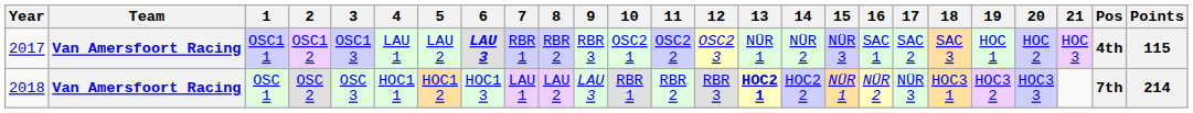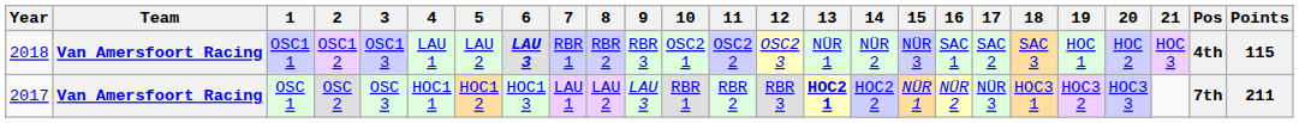 <table class="wikitable" style="text-align:center; font-size:85%">
 <tr>
 <th>Year</th>
 <th>Team</th>
 <th>1</th>
 <th>2</th>
 <th>3</th>
 <th>4</th>
 <th>5</th>
 <th>6</th>
 <th>7</th>
 <th>8</th>
 <th>9</th>
 <th>10</th>
 <th>11</th>
 <th>12</th>
 <th>13</th>
 <th>14</th>
 <th>15</th>
 <th>16</th>
 <th>17</th>
 <th>18</th>
 <th>19</th>
 <th>20</th>
 <th>21</th>
 <th>Pos</th>
 <th>Points</th>
 </tr>
 <tr>
-<td><a href='#'>2017</a></td>
+<td><a href='#'>2018</a></td>
 <th nowrap><a href='#'>Van Amersfoort Racing</a></th>
 <td style="background:#CFCFFF;"><a href='#'>OSC1<br>1</a><br></td>
 <td style="background:#EFCFFF;"><a href='#'>OSC1<br>2</a><br></td>
 <td style="background:#CFCFFF;"><a href='#'>OSC1<br>3</a><br></td>
 <td style="background:#DFFFDF;"><a href='#'>LAU<br>1</a><br></td>
 <td style="background:#DFFFDF;"><a href='#'>LAU<br>2</a><br></td>
 <td style="background:#DFDFDF;"><strong><em><a href='#'>LAU<br>3</a></em><br></strong></td>
 <td style="background:#CFCFFF;"><a href='#'>RBR<br>1</a><br></td>
 <td style="background:#CFCFFF;"><a href='#'>RBR<br>2</a><br></td>
 <td style="background:#DFFFDF;"><a href='#'>RBR<br>3</a><br></td>
 <td style="background:#DFFFDF;"><a href='#'>OSC2<br>1</a><br></td>
 <td style="background:#CFCFFF;"><a href='#'>OSC2<br>2</a><br></td>
 <td style="background:#FFFFBF;"><em><a href='#'>OSC2<br>3</a></em><br></td>
 <td style="background:#DFFFDF;"><a href='#'>NÜR<br>1</a><br></td>
 <td style="background:#DFFFDF;"><a href='#'>NÜR<br>2</a><br></td>
 <td style="background:#CFCFFF;"><a href='#'>NÜR<br>3</a><br></td>
 <td style="background:#DFFFDF;"><a href='#'>SAC<br>1</a><br></td>
 <td style="background:#DFFFDF;"><a href='#'>SAC<br>2</a><br></td>
 <td style="background:#FFDF9F;"><a href='#'>SAC<br>3</a><br></td>
 <td style="background:#DFFFDF;"><a href='#'>HOC<br>1</a><br></td>
 <td style="background:#CFCFFF;"><a href='#'>HOC<br>2</a><br></td>
 <td style="background:#EFCFFF;"><a href='#'>HOC<br>3</a><br></td>
 <th>4th</th>
 <th>115</th>
 </tr>
 <tr>
-<td><a href='#'>2018</a></td>
+<td><a href='#'>2017</a></td>
 <th nowrap><a href='#'>Van Amersfoort Racing</a></th>
 <td style="background:#DFFFDF;"><a href='#'>OSC<br>1</a><br></td>
 <td style="background:#DFDFDF;"><a href='#'>OSC<br>2</a><br></td>
 <td style="background:#DFFFDF;"><a href='#'>OSC<br>3</a><br></td>
 <td style="background:#DFFFDF;"><a href='#'>HOC1<br>1</a><br></td>
 <td style="background:#FFDF9F;"><a href='#'>HOC1<br>2</a><br></td>
 <td style="background:#DFFFDF;"><a href='#'>HOC1<br>3</a><br></td>
 <td style="background:#EFCFFF;"><a href='#'>LAU<br>1</a><br></td>
 <td style="background:#EFCFFF;"><a href='#'>LAU<br>2</a><br></td>
 <td style="background:#DFFFDF;"><em><a href='#'>LAU<br>3</a></em><br></td>
 <td style="background:#DFDFDF;"><a href='#'>RBR<br>1</a><br></td>
 <td style="background:#DFFFDF;"><a href='#'>RBR<br>2</a><br></td>
 <td style="background:#DFDFDF;"><a href='#'>RBR<br>3</a><br></td>
 <td style="background:#FFFFBF;"><strong><a href='#'>HOC2<br>1</a></strong><br></td>
 <td style="background:#CFCFFF;"><a href='#'>HOC2<br>2</a><br></td>
 <td style="background:#FFDF9F;"><em><a href='#'>NÜR<br>1</a></em><br></td>
 <td style="background:#FFFFBF;"><em><a href='#'>NÜR<br>2</a></em><br></td>
 <td style="background:#DFFFDF;"><a href='#'>NÜR<br>3</a><br></td>
 <td style="background:#FFDF9F;"><a href='#'>HOC3<br>1</a><br></td>
 <td style="background:#EFCFFF;"><a href='#'>HOC3<br>2</a><br></td>
 <td style="background:#CFCFFF;"><a href='#'>HOC3<br>3</a><br></td>
 <td></td>
 <th>7th</th>
-<th>214</th>
+<th>211</th>
 </tr>
 </table>
